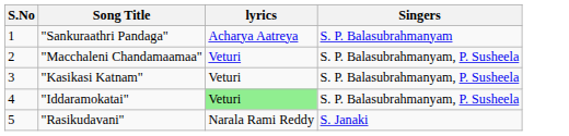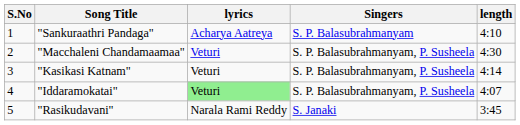 <table class="wikitable">
 <tr>
 <th>S.No</th>
 <th>Song Title</th>
 <th>lyrics</th>
 <th>Singers</th>
+<th>length</th>
 </tr>
 <tr>
 <td>1</td>
 <td>"Sankuraathri Pandaga"</td>
 <td><a href='#'>Acharya Aatreya</a></td>
 <td><a href='#'>S. P. Balasubrahmanyam</a></td>
+<td>4:10</td>
 </tr>
 <tr>
 <td>2</td>
 <td>"Macchaleni Chandamaamaa"</td>
 <td><a href='#'>Veturi</a></td>
 <td>S. P. Balasubrahmanyam, <a href='#'>P. Susheela</a></td>
+<td>4:30</td>
 </tr>
 <tr>
 <td>3</td>
 <td>"Kasikasi Katnam"</td>
 <td>Veturi</td>
 <td>S. P. Balasubrahmanyam, <a href='#'>P. Susheela</a></td>
+<td>4:14</td>
 </tr>
 <tr>
 <td>4</td>
 <td>"Iddaramokatai"</td>
 <td style="background: lightgreen;">Veturi</td>
 <td>S. P. Balasubrahmanyam, <a href='#'>P. Susheela</a></td>
+<td>4:07</td>
 </tr>
 <tr>
 <td>5</td>
 <td>"Rasikudavani"</td>
 <td>Narala Rami Reddy</td>
 <td><a href='#'>S. Janaki</a></td>
+<td>3:45</td>
 </tr>
 </table>
